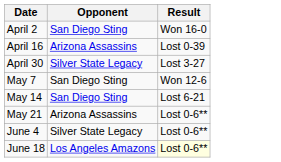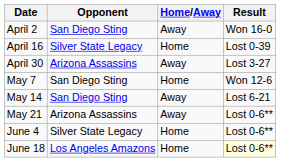 <table class="wikitable">
 <tr>
 <th>Date</th>
 <th>Opponent</th>
+<th><a href='#'>Home</a>/<a href='#'>Away</a></th>
 <th>Result</th>
 </tr>
 <tr>
 <td>April 2</td>
 <td><a href='#'>San Diego Sting</a></td>
+<td>Away</td>
 <td>Won 16-0</td>
 </tr>
 <tr>
 <td>April 16</td>
-<td><a href='#'>Arizona Assassins</a></td>
+<td><a href='#'>Silver State Legacy</a></td>
+<td>Home</td>
 <td>Lost 0-39</td>
 </tr>
 <tr>
 <td>April 30</td>
-<td><a href='#'>Silver State Legacy</a></td>
+<td><a href='#'>Arizona Assassins</a></td>
+<td>Away</td>
 <td>Lost 3-27</td>
 </tr>
 <tr>
 <td>May 7</td>
 <td>San Diego Sting</td>
+<td>Home</td>
 <td>Won 12-6</td>
 </tr>
 <tr>
 <td>May 14</td>
 <td><a href='#'>San Diego Sting</a></td>
+<td>Away</td>
 <td>Lost 6-21</td>
 </tr>
 <tr>
 <td>May 21</td>
 <td>Arizona Assassins</td>
+<td>Away</td>
 <td>Lost 0-6**</td>
 </tr>
 <tr>
 <td>June 4</td>
 <td>Silver State Legacy</td>
+<td>Home</td>
 <td>Lost 0-6**</td>
 </tr>
 <tr>
 <td>June 18</td>
 <td><a href='#'>Los Angeles Amazons</a></td>
+<td>Home</td>
 <td style="background: lightyellow;">Lost 0-6**</td>
 </tr>
 </table>
